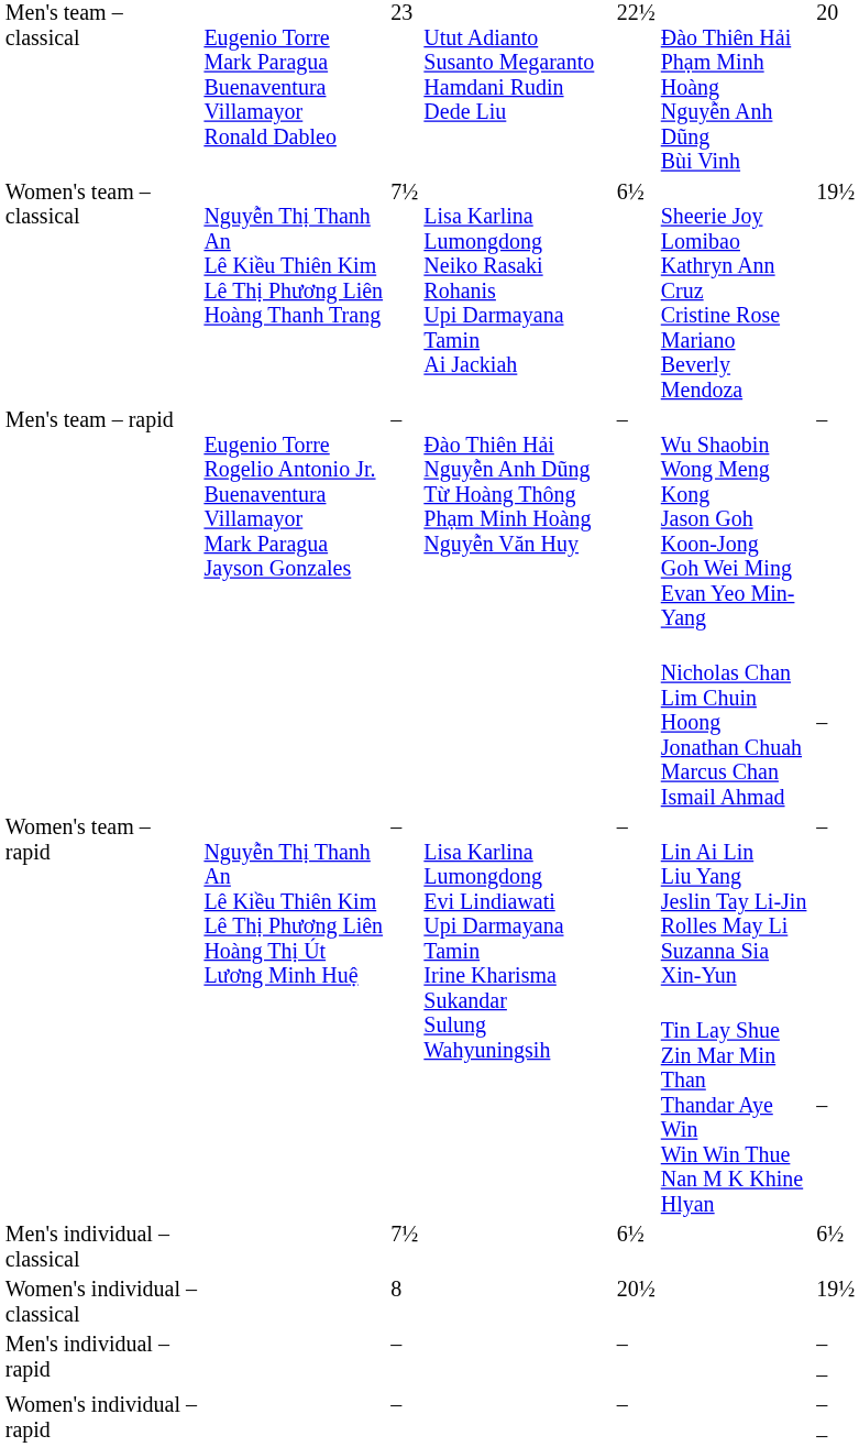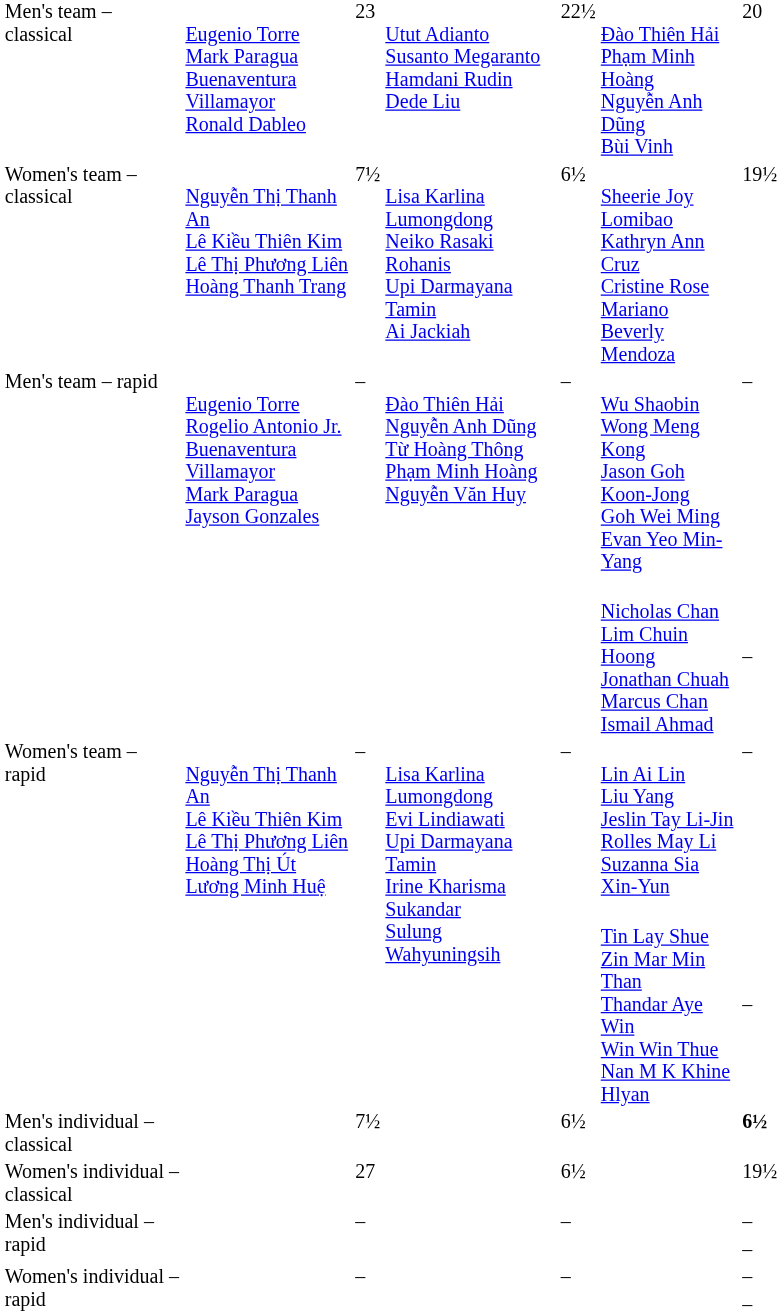 <table>
 <tr valign="top">
 <td>Men's team – classical</td>
 <td><br><a href='#'>Eugenio Torre</a><br><a href='#'>Mark Paragua</a><br><a href='#'>Buenaventura Villamayor</a><br><a href='#'>Ronald Dableo</a></td>
 <td>23</td>
 <td><br><a href='#'>Utut Adianto</a><br><a href='#'>Susanto Megaranto</a><br><a href='#'>Hamdani Rudin</a><br><a href='#'>Dede Liu</a></td>
 <td>22½</td>
 <td><br><a href='#'>Đào Thiên Hải</a><br><a href='#'>Phạm Minh Hoàng</a><br><a href='#'>Nguyễn Anh Dũng</a><br><a href='#'>Bùi Vinh</a></td>
 <td>20</td>
 </tr>
 <tr valign="top">
 <td>Women's team – classical</td>
 <td><br><a href='#'>Nguyễn Thị Thanh An</a><br><a href='#'>Lê Kiều Thiên Kim</a><br><a href='#'>Lê Thị Phương Liên</a><br><a href='#'>Hoàng Thanh Trang</a></td>
 <td>7½</td>
 <td><br><a href='#'>Lisa Karlina Lumongdong</a><br><a href='#'>Neiko Rasaki Rohanis</a><br><a href='#'>Upi Darmayana Tamin</a><br><a href='#'>Ai Jackiah</a></td>
 <td>6½</td>
 <td><br><a href='#'>Sheerie Joy Lomibao</a><br><a href='#'>Kathryn Ann Cruz</a><br><a href='#'>Cristine Rose Mariano</a><br><a href='#'>Beverly Mendoza</a></td>
 <td>19½</td>
 </tr>
 <tr valign="top">
 <td rowspan=2>Men's team – rapid</td>
 <td rowspan=2><br><a href='#'>Eugenio Torre</a><br><a href='#'>Rogelio Antonio Jr.</a><br><a href='#'>Buenaventura Villamayor</a><br><a href='#'>Mark Paragua</a><br><a href='#'>Jayson Gonzales</a></td>
 <td rowspan=2>–</td>
 <td rowspan=2><br><a href='#'>Đào Thiên Hải</a><br><a href='#'>Nguyễn Anh Dũng</a><br><a href='#'>Từ Hoàng Thông</a><br><a href='#'>Phạm Minh Hoàng</a><br><a href='#'>Nguyễn Văn Huy</a></td>
 <td rowspan=2>–</td>
 <td><br><a href='#'>Wu Shaobin</a><br><a href='#'>Wong Meng Kong</a><br><a href='#'>Jason Goh Koon-Jong</a><br><a href='#'>Goh Wei Ming</a><br><a href='#'>Evan Yeo Min-Yang</a></td>
 <td>–</td>
 </tr>
 <tr>
 <td><br><a href='#'>Nicholas Chan</a><br><a href='#'>Lim Chuin Hoong</a><br><a href='#'>Jonathan Chuah</a><br><a href='#'>Marcus Chan</a><br><a href='#'>Ismail Ahmad</a></td>
 <td>–</td>
 </tr>
 <tr valign="top">
 <td rowspan=2>Women's team – rapid</td>
 <td rowspan=2><br><a href='#'>Nguyễn Thị Thanh An</a><br><a href='#'>Lê Kiều Thiên Kim</a><br><a href='#'>Lê Thị Phương Liên</a><br><a href='#'>Hoàng Thị Út</a><br><a href='#'>Lương Minh Huệ</a></td>
 <td rowspan=2>–</td>
 <td rowspan=2><br><a href='#'>Lisa Karlina Lumongdong</a><br><a href='#'>Evi Lindiawati</a><br><a href='#'>Upi Darmayana Tamin</a><br><a href='#'>Irine Kharisma Sukandar</a><br><a href='#'>Sulung Wahyuningsih</a></td>
 <td rowspan=2>–</td>
 <td><br><a href='#'>Lin Ai Lin</a><br><a href='#'>Liu Yang</a><br><a href='#'>Jeslin Tay Li-Jin</a><br><a href='#'>Rolles May Li</a><br><a href='#'>Suzanna Sia Xin-Yun</a></td>
 <td>–</td>
 </tr>
 <tr>
 <td><br><a href='#'>Tin Lay Shue</a><br><a href='#'>Zin Mar Min Than</a><br><a href='#'>Thandar Aye Win</a><br><a href='#'>Win Win Thue</a><br><a href='#'>Nan M K Khine Hlyan</a></td>
 <td>–</td>
 </tr>
 <tr valign="top">
 <td>Men's individual – classical</td>
 <td></td>
 <td>7½</td>
 <td></td>
 <td>6½</td>
 <td></td>
-<td>6½</td>
+<td><strong>6½</strong></td>
 </tr>
 <tr valign="top">
 <td>Women's individual – classical</td>
 <td></td>
-<td>8</td>
+<td>27</td>
 <td></td>
-<td>20½</td>
+<td>6½</td>
 <td></td>
 <td>19½</td>
 </tr>
 <tr valign="top">
 <td rowspan=2>Men's individual – rapid</td>
 <td rowspan=2></td>
 <td rowspan=2>–</td>
 <td rowspan=2></td>
 <td rowspan=2>–</td>
 <td></td>
 <td>–</td>
 </tr>
 <tr>
 <td></td>
 <td>–</td>
 </tr>
 <tr valign="top">
 <td rowspan=2>Women's individual – rapid</td>
 <td rowspan=2></td>
 <td rowspan=2>–</td>
 <td rowspan=2></td>
 <td rowspan=2>–</td>
 <td></td>
 <td>–</td>
 </tr>
 <tr>
 <td></td>
 <td>–</td>
 </tr>
 </table>
